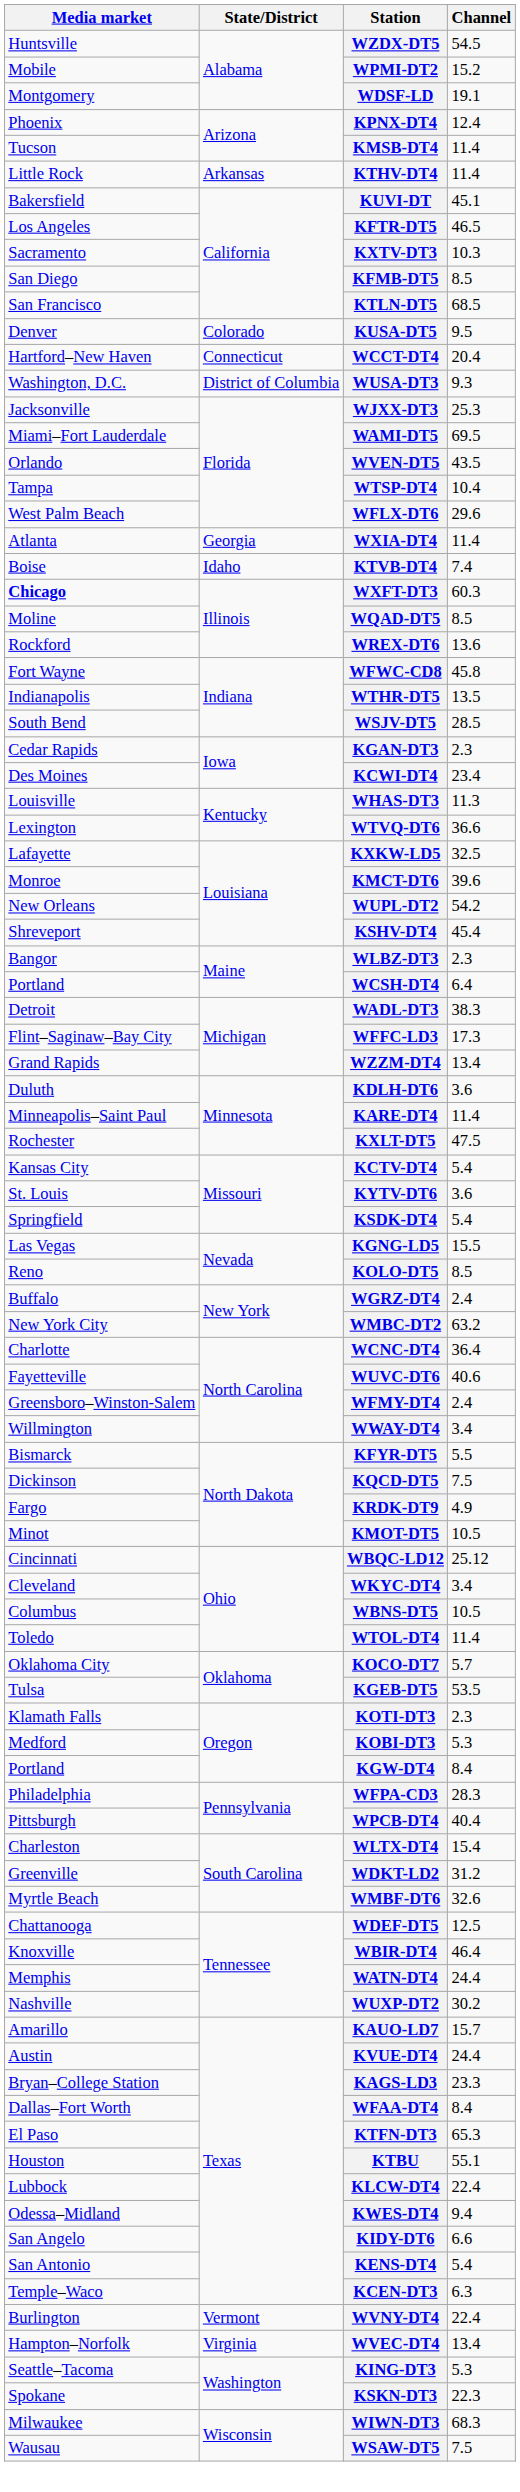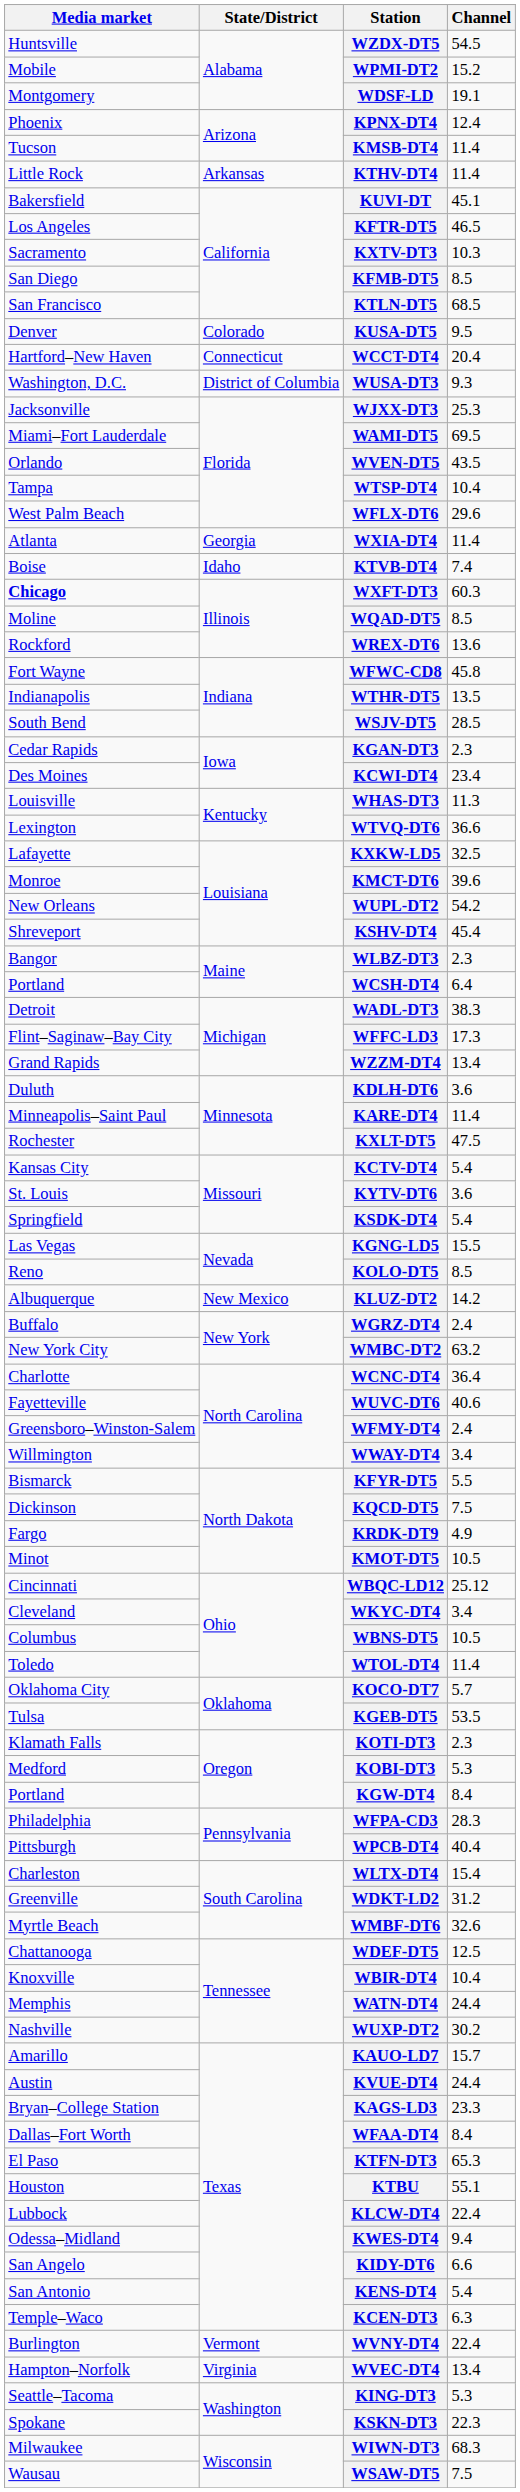 <table class="wikitable sortable">
 <tr>
 <th scope="col"><a href='#'>Media market</a></th>
 <th scope="col">State/District</th>
 <th scope="col">Station</th>
 <th scope="col">Channel</th>
 </tr>
 <tr>
 <td><a href='#'>Huntsville</a></td>
 <td rowspan="3"><a href='#'>Alabama</a></td>
 <th scope="row"><a href='#'>WZDX-DT5</a></th>
 <td>54.5</td>
 </tr>
 <tr>
 <td><a href='#'>Mobile</a></td>
 <th scope="row"><a href='#'>WPMI-DT2</a></th>
 <td>15.2</td>
 </tr>
 <tr>
 <td><a href='#'>Montgomery</a></td>
 <th scope="row"><a href='#'>WDSF-LD</a></th>
 <td>19.1</td>
 </tr>
 <tr>
 <td><a href='#'>Phoenix</a></td>
 <td rowspan="2"><a href='#'>Arizona</a></td>
 <th scope="row"><a href='#'>KPNX-DT4</a></th>
 <td>12.4</td>
 </tr>
 <tr>
 <td><a href='#'>Tucson</a></td>
 <th scope="row"><a href='#'>KMSB-DT4</a></th>
 <td>11.4</td>
 </tr>
 <tr>
 <td><a href='#'>Little Rock</a></td>
 <td><a href='#'>Arkansas</a></td>
 <th scope="row"><a href='#'>KTHV-DT4</a></th>
 <td>11.4</td>
 </tr>
 <tr>
 <td><a href='#'>Bakersfield</a></td>
 <td rowspan="5"><a href='#'>California</a></td>
 <th scope="row"><a href='#'>KUVI-DT</a></th>
 <td>45.1</td>
 </tr>
 <tr>
 <td><a href='#'>Los Angeles</a></td>
 <th scope="row"><a href='#'>KFTR-DT5</a></th>
 <td>46.5</td>
 </tr>
 <tr>
 <td><a href='#'>Sacramento</a></td>
 <th scope="row"><a href='#'>KXTV-DT3</a></th>
 <td>10.3</td>
 </tr>
 <tr>
 <td><a href='#'>San Diego</a></td>
 <th scope="row"><a href='#'>KFMB-DT5</a></th>
 <td>8.5</td>
 </tr>
 <tr>
 <td><a href='#'>San Francisco</a></td>
 <th scope="row"><a href='#'>KTLN-DT5</a></th>
 <td>68.5</td>
 </tr>
 <tr>
 <td><a href='#'>Denver</a></td>
 <td><a href='#'>Colorado</a></td>
 <th scope="row"><a href='#'>KUSA-DT5</a></th>
 <td>9.5</td>
 </tr>
 <tr>
 <td><a href='#'>Hartford</a>–<a href='#'>New Haven</a></td>
 <td><a href='#'>Connecticut</a></td>
 <th scope="row"><a href='#'>WCCT-DT4</a></th>
 <td>20.4</td>
 </tr>
 <tr>
 <td><a href='#'>Washington, D.C.</a></td>
 <td><a href='#'>District of Columbia</a></td>
 <th scope="row"><a href='#'>WUSA-DT3</a></th>
 <td>9.3</td>
 </tr>
 <tr>
 <td><a href='#'>Jacksonville</a></td>
 <td rowspan="5"><a href='#'>Florida</a></td>
 <th scope="row"><a href='#'>WJXX-DT3</a></th>
 <td>25.3</td>
 </tr>
 <tr>
 <td><a href='#'>Miami</a>–<a href='#'>Fort Lauderdale</a></td>
 <th scope="row"><a href='#'>WAMI-DT5</a></th>
 <td>69.5</td>
 </tr>
 <tr>
 <td><a href='#'>Orlando</a></td>
 <th scope="row"><a href='#'>WVEN-DT5</a></th>
 <td>43.5</td>
 </tr>
 <tr>
 <td><a href='#'>Tampa</a></td>
 <th scope="row"><a href='#'>WTSP-DT4</a></th>
 <td>10.4</td>
 </tr>
 <tr>
 <td><a href='#'>West Palm Beach</a></td>
 <th scope="row"><a href='#'>WFLX-DT6</a></th>
 <td>29.6</td>
 </tr>
 <tr>
 <td><a href='#'>Atlanta</a></td>
 <td><a href='#'>Georgia</a></td>
 <th scope="row"><a href='#'>WXIA-DT4</a></th>
 <td>11.4</td>
 </tr>
 <tr>
 <td><a href='#'>Boise</a></td>
 <td><a href='#'>Idaho</a></td>
 <th scope="row"><a href='#'>KTVB-DT4</a></th>
 <td>7.4</td>
 </tr>
 <tr>
 <td><strong><a href='#'>Chicago</a></strong></td>
 <td rowspan="3"><a href='#'>Illinois</a></td>
 <th scope="row"><a href='#'>WXFT-DT3</a></th>
 <td>60.3</td>
 </tr>
 <tr>
 <td><a href='#'>Moline</a></td>
 <th scope="row"><a href='#'>WQAD-DT5</a></th>
 <td>8.5</td>
 </tr>
 <tr>
 <td><a href='#'>Rockford</a></td>
 <th scope="row"><a href='#'>WREX-DT6</a></th>
 <td>13.6</td>
 </tr>
 <tr>
 <td><a href='#'>Fort Wayne</a></td>
 <td rowspan="3"><a href='#'>Indiana</a></td>
 <th scope="row"><a href='#'>WFWC-CD8</a></th>
 <td>45.8</td>
 </tr>
 <tr>
 <td><a href='#'>Indianapolis</a></td>
 <th scope="row"><a href='#'>WTHR-DT5</a></th>
 <td>13.5</td>
 </tr>
 <tr>
 <td><a href='#'>South Bend</a></td>
 <th scope="row"><a href='#'>WSJV-DT5</a></th>
 <td>28.5</td>
 </tr>
 <tr>
 <td><a href='#'>Cedar Rapids</a></td>
 <td rowspan="2"><a href='#'>Iowa</a></td>
 <th scope="row"><a href='#'>KGAN-DT3</a></th>
 <td>2.3</td>
 </tr>
 <tr>
 <td><a href='#'>Des Moines</a></td>
 <th scope="row"><a href='#'>KCWI-DT4</a></th>
 <td>23.4</td>
 </tr>
 <tr>
 <td><a href='#'>Louisville</a></td>
 <td rowspan="2"><a href='#'>Kentucky</a></td>
 <th scope="row"><a href='#'>WHAS-DT3</a></th>
 <td>11.3</td>
 </tr>
 <tr>
 <td><a href='#'>Lexington</a></td>
 <th scope="row"><a href='#'>WTVQ-DT6</a></th>
 <td>36.6</td>
 </tr>
 <tr>
 <td><a href='#'>Lafayette</a></td>
 <td rowspan="4"><a href='#'>Louisiana</a></td>
 <th scope="row"><a href='#'>KXKW-LD5</a></th>
 <td>32.5</td>
 </tr>
 <tr>
 <td><a href='#'>Monroe</a></td>
 <th scope="row"><a href='#'>KMCT-DT6</a></th>
 <td>39.6</td>
 </tr>
 <tr>
 <td><a href='#'>New Orleans</a></td>
 <th scope="row"><a href='#'>WUPL-DT2</a></th>
 <td>54.2</td>
 </tr>
 <tr>
 <td><a href='#'>Shreveport</a></td>
 <th scope="row"><a href='#'>KSHV-DT4</a></th>
 <td>45.4</td>
 </tr>
 <tr>
 <td><a href='#'>Bangor</a></td>
 <td rowspan="2"><a href='#'>Maine</a></td>
 <th scope="row"><a href='#'>WLBZ-DT3</a></th>
 <td>2.3</td>
 </tr>
 <tr>
 <td><a href='#'>Portland</a></td>
 <th scope="row"><a href='#'>WCSH-DT4</a></th>
 <td>6.4</td>
 </tr>
 <tr>
 <td><a href='#'>Detroit</a></td>
 <td rowspan="3"><a href='#'>Michigan</a></td>
 <th scope="row"><a href='#'>WADL-DT3</a></th>
 <td>38.3</td>
 </tr>
 <tr>
 <td><a href='#'>Flint</a>–<a href='#'>Saginaw</a>–<a href='#'>Bay City</a></td>
 <th scope="row"><a href='#'>WFFC-LD3</a></th>
 <td>17.3</td>
 </tr>
 <tr>
 <td><a href='#'>Grand Rapids</a></td>
 <th scope="row"><a href='#'>WZZM-DT4</a></th>
 <td>13.4</td>
 </tr>
 <tr>
 <td><a href='#'>Duluth</a></td>
 <td rowspan="3"><a href='#'>Minnesota</a></td>
 <th scope="row"><a href='#'>KDLH-DT6</a></th>
 <td>3.6</td>
 </tr>
 <tr>
 <td><a href='#'>Minneapolis</a>–<a href='#'>Saint Paul</a></td>
 <th scope="row"><a href='#'>KARE-DT4</a></th>
 <td>11.4</td>
 </tr>
 <tr>
 <td><a href='#'>Rochester</a></td>
 <th scope="row"><a href='#'>KXLT-DT5</a></th>
 <td>47.5</td>
 </tr>
 <tr>
 <td><a href='#'>Kansas City</a></td>
 <td rowspan="3"><a href='#'>Missouri</a></td>
 <th scope="row"><a href='#'>KCTV-DT4</a></th>
 <td>5.4</td>
 </tr>
 <tr>
 <td><a href='#'>St. Louis</a></td>
 <th scope="row"><a href='#'>KYTV-DT6</a></th>
 <td>3.6</td>
 </tr>
 <tr>
 <td><a href='#'>Springfield</a></td>
 <th scope="row"><a href='#'>KSDK-DT4</a></th>
 <td>5.4</td>
 </tr>
 <tr>
 <td><a href='#'>Las Vegas</a></td>
 <td rowspan="2"><a href='#'>Nevada</a></td>
 <th scope="row"><a href='#'>KGNG-LD5</a></th>
 <td>15.5</td>
 </tr>
 <tr>
 <td><a href='#'>Reno</a></td>
 <th scope="row"><a href='#'>KOLO-DT5</a></th>
 <td>8.5</td>
 </tr>
 <tr>
+<td><a href='#'>Albuquerque</a></td>
+<td><a href='#'>New Mexico</a></td>
+<th scope="row"><a href='#'>KLUZ-DT2</a></th>
+<td>14.2</td>
+</tr>
+<tr>
 <td><a href='#'>Buffalo</a></td>
 <td rowspan="2"><a href='#'>New York</a></td>
 <th scope="row"><a href='#'>WGRZ-DT4</a></th>
 <td>2.4</td>
 </tr>
 <tr>
 <td><a href='#'>New York City</a></td>
 <th scope="row"><a href='#'>WMBC-DT2</a></th>
 <td>63.2</td>
 </tr>
 <tr>
 <td><a href='#'>Charlotte</a></td>
 <td rowspan="4"><a href='#'>North Carolina</a></td>
 <th scope="row"><a href='#'>WCNC-DT4</a></th>
 <td>36.4</td>
 </tr>
 <tr>
 <td><a href='#'>Fayetteville</a></td>
 <th scope="row"><a href='#'>WUVC-DT6</a></th>
 <td>40.6</td>
 </tr>
 <tr>
 <td><a href='#'>Greensboro</a>–<a href='#'>Winston-Salem</a></td>
 <th scope="row"><a href='#'>WFMY-DT4</a></th>
 <td>2.4</td>
 </tr>
 <tr>
 <td><a href='#'>Willmington</a></td>
 <th scope="row"><a href='#'>WWAY-DT4</a></th>
 <td>3.4</td>
 </tr>
 <tr>
 <td><a href='#'>Bismarck</a></td>
 <td rowspan="4"><a href='#'>North Dakota</a></td>
 <th scope="row"><a href='#'>KFYR-DT5</a></th>
 <td>5.5</td>
 </tr>
 <tr>
 <td><a href='#'>Dickinson</a></td>
 <th scope="row"><a href='#'>KQCD-DT5</a></th>
 <td>7.5</td>
 </tr>
 <tr>
 <td><a href='#'>Fargo</a></td>
 <th scope="row"><a href='#'>KRDK-DT9</a></th>
 <td>4.9</td>
 </tr>
 <tr>
 <td><a href='#'>Minot</a></td>
 <th scope="row"><a href='#'>KMOT-DT5</a></th>
 <td>10.5</td>
 </tr>
 <tr>
 <td><a href='#'>Cincinnati</a></td>
 <td rowspan="4"><a href='#'>Ohio</a></td>
 <th scope="row"><a href='#'>WBQC-LD12</a></th>
 <td>25.12</td>
 </tr>
 <tr>
 <td><a href='#'>Cleveland</a></td>
 <th scope="row"><a href='#'>WKYC-DT4</a></th>
 <td>3.4</td>
 </tr>
 <tr>
 <td><a href='#'>Columbus</a></td>
 <th scope="row"><a href='#'>WBNS-DT5</a></th>
 <td>10.5</td>
 </tr>
 <tr>
 <td><a href='#'>Toledo</a></td>
 <th scope="row"><a href='#'>WTOL-DT4</a></th>
 <td>11.4</td>
 </tr>
 <tr>
 <td><a href='#'>Oklahoma City</a></td>
 <td rowspan="2"><a href='#'>Oklahoma</a></td>
 <th scope="row"><a href='#'>KOCO-DT7</a></th>
 <td>5.7</td>
 </tr>
 <tr>
 <td><a href='#'>Tulsa</a></td>
 <th scope="row"><a href='#'>KGEB-DT5</a></th>
 <td>53.5</td>
 </tr>
 <tr>
 <td><a href='#'>Klamath Falls</a></td>
 <td rowspan="3"><a href='#'>Oregon</a></td>
 <th scope="row"><a href='#'>KOTI-DT3</a></th>
 <td>2.3</td>
 </tr>
 <tr>
 <td><a href='#'>Medford</a></td>
 <th scope="row"><a href='#'>KOBI-DT3</a></th>
 <td>5.3</td>
 </tr>
 <tr>
 <td><a href='#'>Portland</a></td>
 <th scope="row"><a href='#'>KGW-DT4</a></th>
 <td>8.4</td>
 </tr>
 <tr>
 <td><a href='#'>Philadelphia</a></td>
 <td rowspan="2"><a href='#'>Pennsylvania</a></td>
 <th scope="row"><a href='#'>WFPA-CD3</a></th>
 <td>28.3</td>
 </tr>
 <tr>
 <td><a href='#'>Pittsburgh</a></td>
 <th scope="row"><a href='#'>WPCB-DT4</a></th>
 <td>40.4</td>
 </tr>
 <tr>
 <td><a href='#'>Charleston</a></td>
 <td rowspan="3"><a href='#'>South Carolina</a></td>
 <th scope="row"><a href='#'>WLTX-DT4</a></th>
 <td>15.4</td>
 </tr>
 <tr>
 <td><a href='#'>Greenville</a></td>
 <th scope="row"><a href='#'>WDKT-LD2</a></th>
 <td>31.2</td>
 </tr>
 <tr>
 <td><a href='#'>Myrtle Beach</a></td>
 <th scope="row"><a href='#'>WMBF-DT6</a></th>
 <td>32.6</td>
 </tr>
 <tr>
 <td><a href='#'>Chattanooga</a></td>
 <td rowspan="4"><a href='#'>Tennessee</a></td>
 <th scope="row"><a href='#'>WDEF-DT5</a></th>
 <td>12.5</td>
 </tr>
 <tr>
 <td><a href='#'>Knoxville</a></td>
 <th scope="row"><a href='#'>WBIR-DT4</a></th>
-<td>46.4</td>
+<td>10.4</td>
 </tr>
 <tr>
 <td><a href='#'>Memphis</a></td>
 <th scope="row"><a href='#'>WATN-DT4</a></th>
 <td>24.4</td>
 </tr>
 <tr>
 <td><a href='#'>Nashville</a></td>
 <th scope="row"><a href='#'>WUXP-DT2</a></th>
 <td>30.2</td>
 </tr>
 <tr>
 <td><a href='#'>Amarillo</a></td>
 <td rowspan="11"><a href='#'>Texas</a></td>
 <th scope="row"><a href='#'>KAUO-LD7</a></th>
 <td>15.7</td>
 </tr>
 <tr>
 <td><a href='#'>Austin</a></td>
 <th scope="row"><a href='#'>KVUE-DT4</a></th>
 <td>24.4</td>
 </tr>
 <tr>
 <td><a href='#'>Bryan</a>–<a href='#'>College Station</a></td>
 <th scope="row"><a href='#'>KAGS-LD3</a></th>
 <td>23.3</td>
 </tr>
 <tr>
 <td><a href='#'>Dallas</a>–<a href='#'>Fort Worth</a></td>
 <th scope="row"><a href='#'>WFAA-DT4</a></th>
 <td>8.4</td>
 </tr>
 <tr>
 <td><a href='#'>El Paso</a></td>
 <th scope="row"><a href='#'>KTFN-DT3</a></th>
 <td>65.3</td>
 </tr>
 <tr>
 <td><a href='#'>Houston</a></td>
 <th scope="row"><a href='#'>KTBU</a></th>
 <td>55.1</td>
 </tr>
 <tr>
 <td><a href='#'>Lubbock</a></td>
 <th scope="row"><a href='#'>KLCW-DT4</a></th>
 <td>22.4</td>
 </tr>
 <tr>
 <td><a href='#'>Odessa</a>–<a href='#'>Midland</a></td>
 <th scope="row"><a href='#'>KWES-DT4</a></th>
 <td>9.4</td>
 </tr>
 <tr>
 <td><a href='#'>San Angelo</a></td>
 <th scope="row"><a href='#'>KIDY-DT6</a></th>
 <td>6.6</td>
 </tr>
 <tr>
 <td><a href='#'>San Antonio</a></td>
 <th scope="row"><a href='#'>KENS-DT4</a></th>
 <td>5.4</td>
 </tr>
 <tr>
 <td><a href='#'>Temple</a>–<a href='#'>Waco</a></td>
 <th scope="row"><a href='#'>KCEN-DT3</a></th>
 <td>6.3</td>
 </tr>
 <tr>
 <td><a href='#'>Burlington</a></td>
 <td><a href='#'>Vermont</a></td>
 <th scope="row"><a href='#'>WVNY-DT4</a></th>
 <td>22.4</td>
 </tr>
 <tr>
 <td><a href='#'>Hampton</a>–<a href='#'>Norfolk</a></td>
 <td><a href='#'>Virginia</a></td>
 <th scope="row"><a href='#'>WVEC-DT4</a></th>
 <td>13.4</td>
 </tr>
 <tr>
 <td><a href='#'>Seattle</a>–<a href='#'>Tacoma</a></td>
 <td rowspan="2"><a href='#'>Washington</a></td>
 <th scope="row"><a href='#'>KING-DT3</a></th>
 <td>5.3</td>
 </tr>
 <tr>
 <td><a href='#'>Spokane</a></td>
 <th scope="row"><a href='#'>KSKN-DT3</a></th>
 <td>22.3</td>
 </tr>
 <tr>
 <td><a href='#'>Milwaukee</a></td>
 <td rowspan="2"><a href='#'>Wisconsin</a></td>
 <th scope="row"><a href='#'>WIWN-DT3</a></th>
 <td>68.3</td>
 </tr>
 <tr>
 <td><a href='#'>Wausau</a></td>
 <th scope="row"><a href='#'>WSAW-DT5</a></th>
 <td>7.5</td>
 </tr>
 </table>
